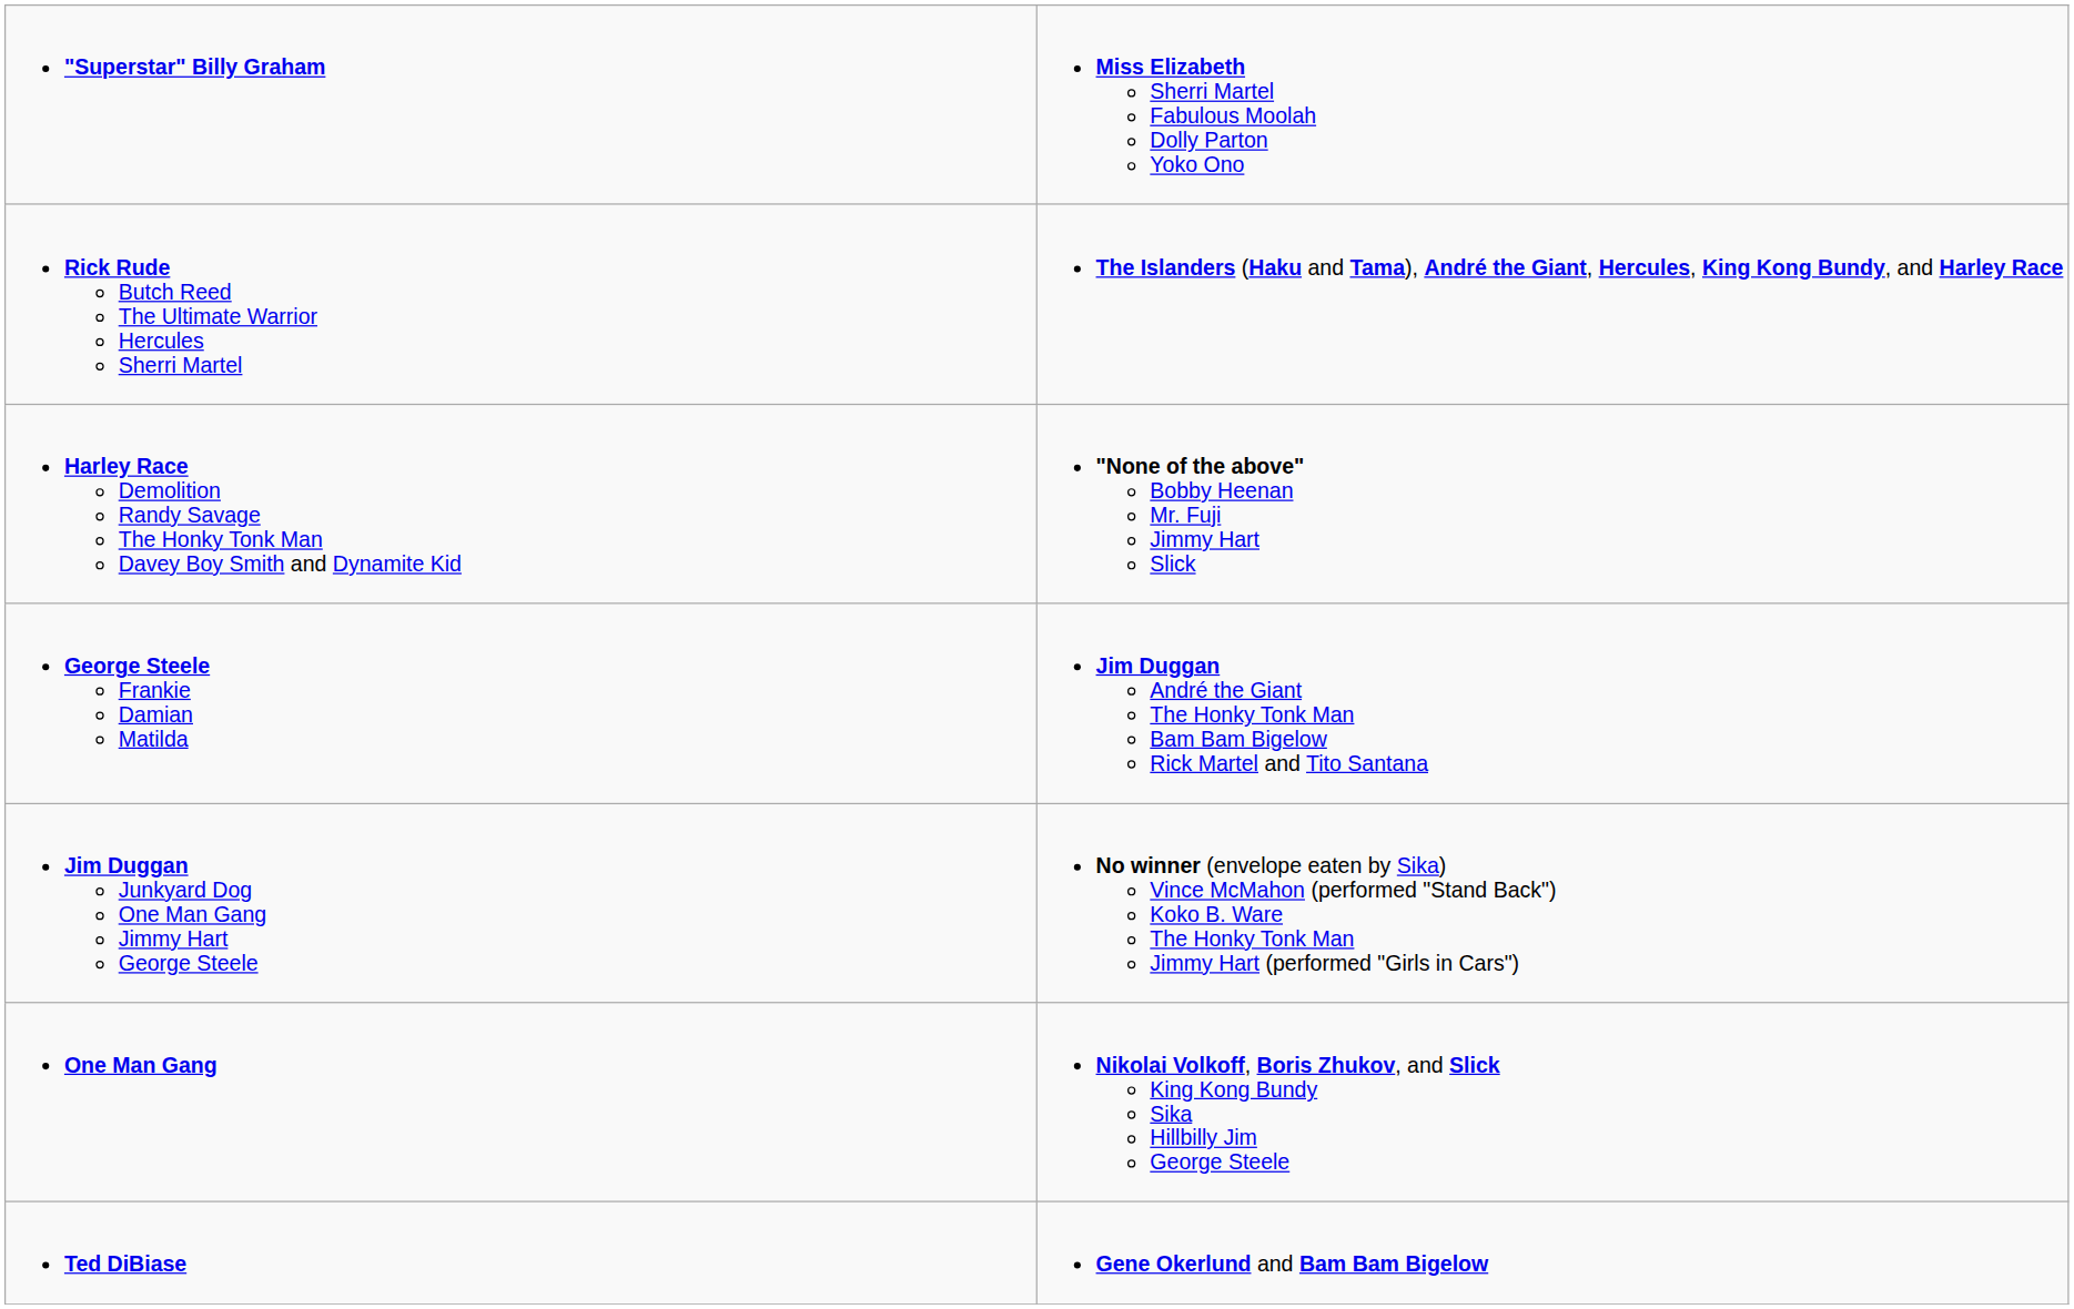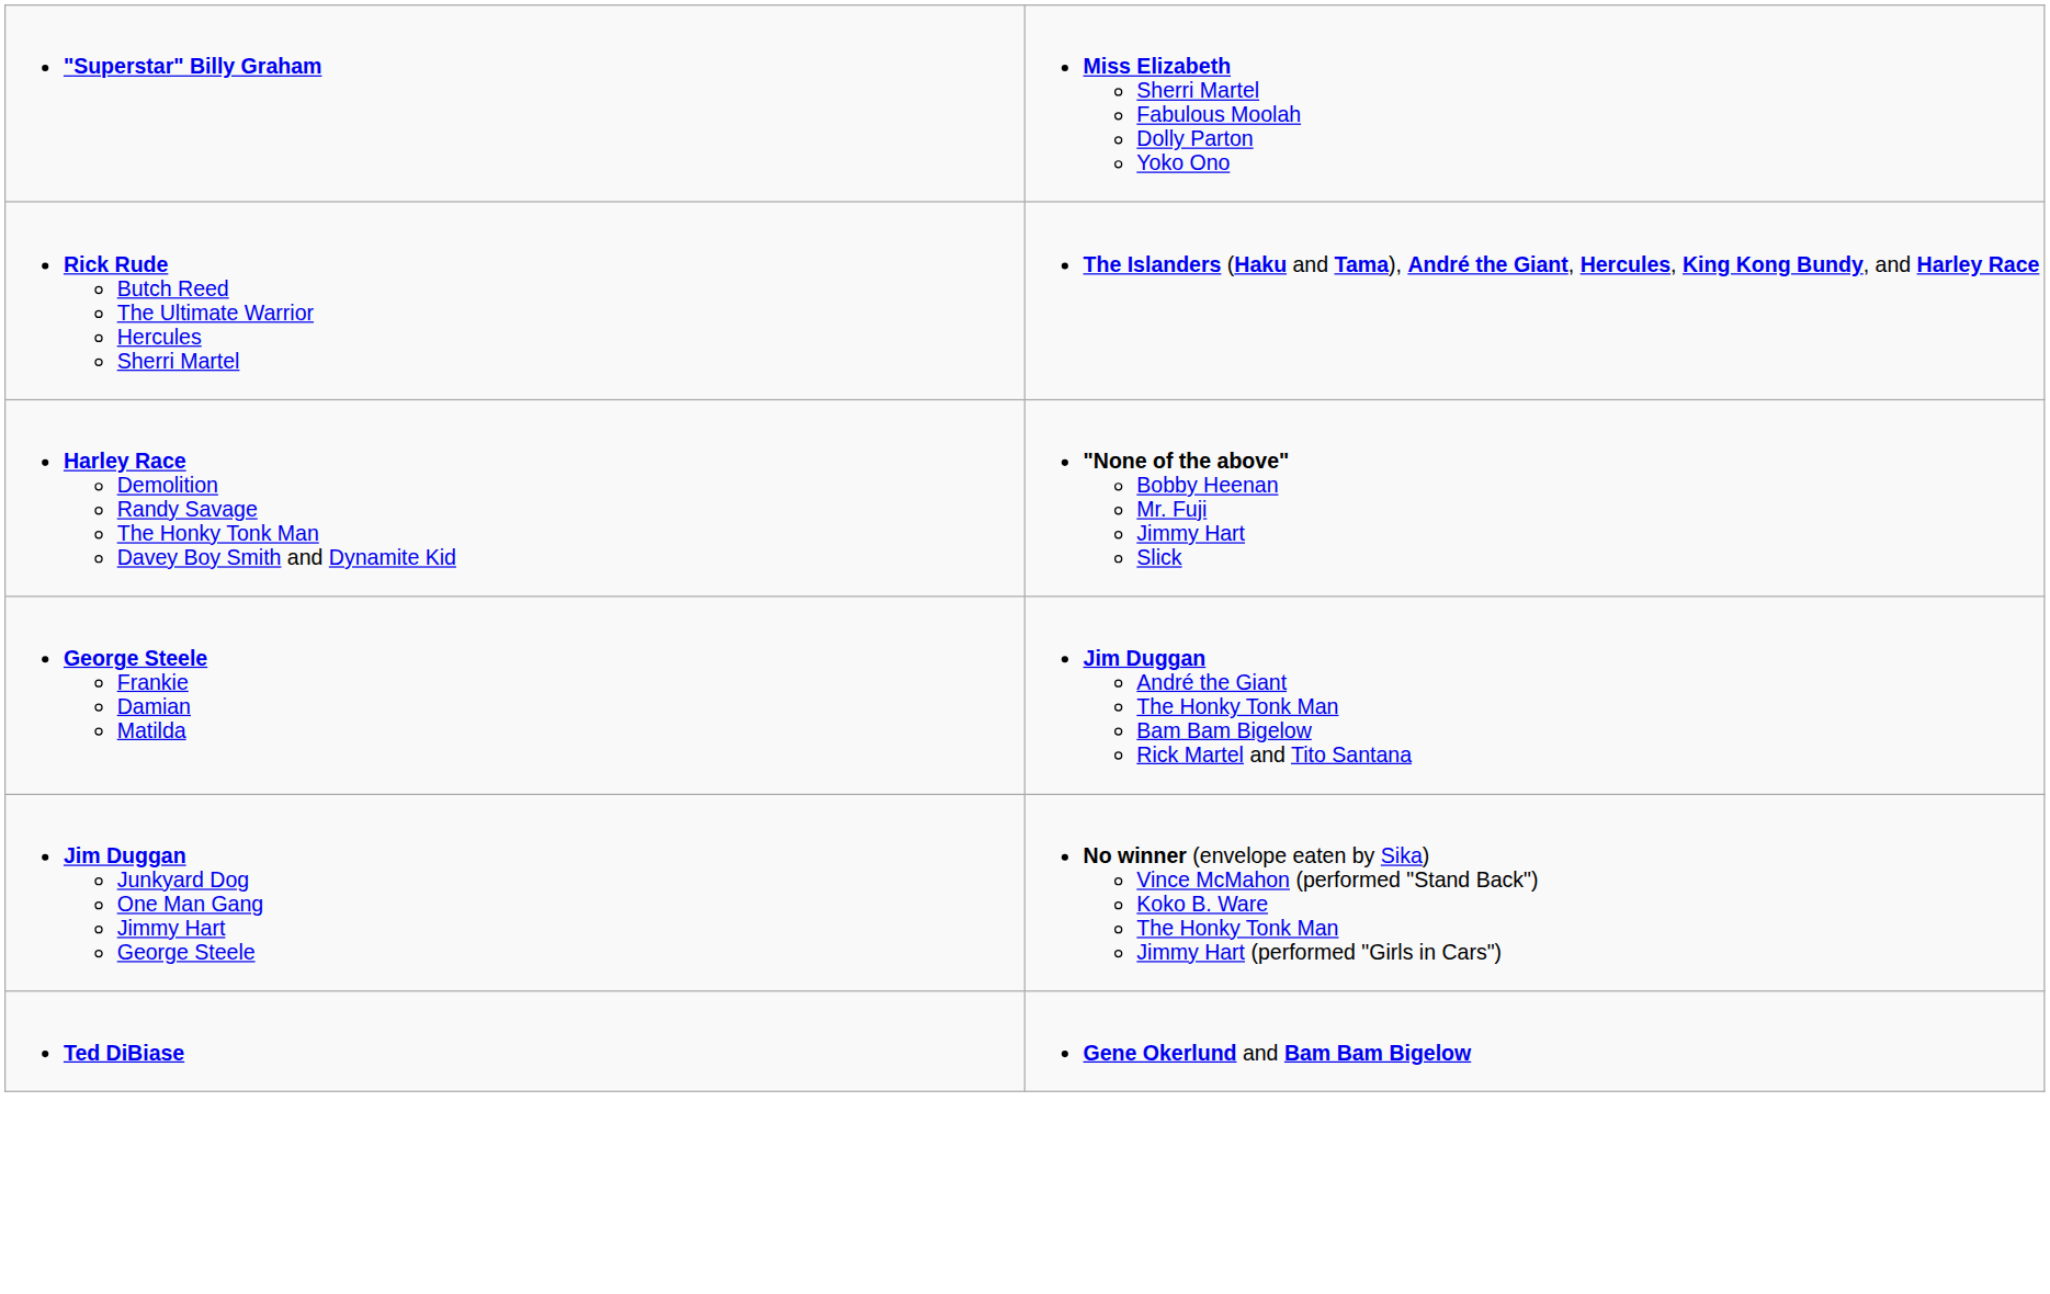 <table class="wikitable">
 <tr>
 <td style="vertical-align:top;" width="50%"><br><ul><li><strong><a href='#'>"Superstar" Billy Graham</a></strong></li></ul></td>
 <td style="vertical-align:top;" width="50%"><br><ul><li><strong><a href='#'>Miss Elizabeth</a></strong><ul><li><a href='#'>Sherri Martel</a></li><li><a href='#'>Fabulous Moolah</a></li><li><a href='#'>Dolly Parton</a></li><li><a href='#'>Yoko Ono</a></li></ul></li></ul></td>
 </tr>
 <tr>
 <td style="vertical-align:top;" width="50%"><br><ul><li><strong><a href='#'>Rick Rude</a></strong><ul><li><a href='#'>Butch Reed</a></li><li><a href='#'>The Ultimate Warrior</a></li><li><a href='#'>Hercules</a></li><li><a href='#'>Sherri Martel</a></li></ul></li></ul></td>
 <td style="vertical-align:top;" width="50%"><br><ul><li><strong><a href='#'>The Islanders</a></strong> (<strong><a href='#'>Haku</a></strong> and <strong><a href='#'>Tama</a></strong>), <strong><a href='#'>André the Giant</a></strong>, <strong><a href='#'>Hercules</a></strong>, <strong><a href='#'>King Kong Bundy</a></strong>, and <strong><a href='#'>Harley Race</a></strong></li></ul></td>
 </tr>
 <tr>
 <td style="vertical-align:top;" width="50%"><br><ul><li><strong><a href='#'>Harley Race</a></strong><ul><li><a href='#'>Demolition</a></li><li><a href='#'>Randy Savage</a></li><li><a href='#'>The Honky Tonk Man</a></li><li><a href='#'>Davey Boy Smith</a> and <a href='#'>Dynamite Kid</a></li></ul></li></ul></td>
 <td style="vertical-align:top;" width="50%"><br><ul><li><strong>"None of the above"</strong><ul><li><a href='#'>Bobby Heenan</a></li><li><a href='#'>Mr. Fuji</a></li><li><a href='#'>Jimmy Hart</a></li><li><a href='#'>Slick</a></li></ul></li></ul></td>
 </tr>
 <tr>
 <td style="vertical-align:top;" width="50%"><br><ul><li><strong><a href='#'>George Steele</a></strong><ul><li><a href='#'>Frankie</a></li><li><a href='#'>Damian</a></li><li><a href='#'>Matilda</a></li></ul></li></ul></td>
 <td style="vertical-align:top;" width="50%"><br><ul><li><strong><a href='#'>Jim Duggan</a></strong><ul><li><a href='#'>André the Giant</a></li><li><a href='#'>The Honky Tonk Man</a></li><li><a href='#'>Bam Bam Bigelow</a></li><li><a href='#'>Rick Martel</a> and <a href='#'>Tito Santana</a></li></ul></li></ul></td>
 </tr>
 <tr>
 <td style="vertical-align:top;" width="50%"><br><ul><li><strong><a href='#'>Jim Duggan</a></strong><ul><li><a href='#'>Junkyard Dog</a></li><li><a href='#'>One Man Gang</a></li><li><a href='#'>Jimmy Hart</a></li><li><a href='#'>George Steele</a></li></ul></li></ul></td>
 <td style="vertical-align:top;" width="50%"><br><ul><li><strong>No winner</strong> (envelope eaten by <a href='#'>Sika</a>)<ul><li><a href='#'>Vince McMahon</a> (performed "Stand Back")</li><li><a href='#'>Koko B. Ware</a></li><li><a href='#'>The Honky Tonk Man</a></li><li><a href='#'>Jimmy Hart</a> (performed "Girls in Cars")</li></ul></li></ul></td>
 </tr>
 <tr>
-<td style="vertical-align:top;" width="50%"><br><ul><li><strong><a href='#'>One Man Gang</a></strong></li></ul></td>
-<td style="vertical-align:top;" width="50%"><br><ul><li><strong><a href='#'>Nikolai Volkoff</a></strong>,<strong> <a href='#'>Boris Zhukov</a></strong>, and <strong><a href='#'>Slick</a></strong><ul><li><a href='#'>King Kong Bundy</a></li><li><a href='#'>Sika</a></li><li><a href='#'>Hillbilly Jim</a></li><li><a href='#'>George Steele</a></li></ul></li></ul></td>
-</tr>
-<tr>
 <td style="vertical-align:top;" width="50%"><br><ul><li><strong><a href='#'>Ted DiBiase</a></strong></li></ul></td>
 <td style="vertical-align:top;" width="50%"><br><ul><li><strong><a href='#'>Gene Okerlund</a></strong> and <strong><a href='#'>Bam Bam Bigelow</a></strong></li></ul></td>
 </tr>
 </table>
